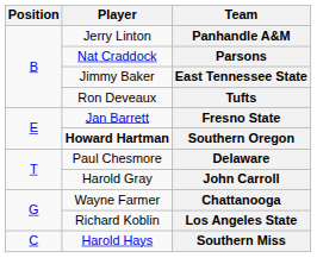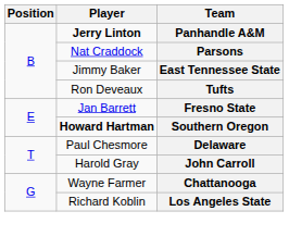 <table class="wikitable">
 <tr>
 <th>Position</th>
 <th>Player</th>
 <th>Team</th>
 </tr>
 <tr style="text-align:center;">
 <td rowspan="4"><a href='#'>B</a></td>
-<td>Jerry Linton</td>
+<td><strong>Jerry Linton</strong></td>
 <th Style = >Panhandle A&M</th>
 </tr>
 <tr style="text-align:center;">
 <td><a href='#'>Nat Craddock</a></td>
 <th Style = >Parsons</th>
 </tr>
 <tr style="text-align:center;">
 <td>Jimmy Baker</td>
 <th Style = >East Tennessee State</th>
 </tr>
 <tr style="text-align:center;">
 <td>Ron Deveaux</td>
 <th Style = >Tufts</th>
 </tr>
 <tr style="text-align:center;">
 <td rowspan="2"><a href='#'>E</a></td>
 <td><a href='#'>Jan Barrett</a></td>
 <th Style = >Fresno State</th>
 </tr>
 <tr style="text-align:center;">
 <td><strong>Howard Hartman</strong></td>
 <th Style = >Southern Oregon</th>
 </tr>
 <tr style="text-align:center;">
 <td rowspan="2"><a href='#'>T</a></td>
 <td>Paul Chesmore</td>
 <th Style = >Delaware</th>
 </tr>
 <tr style="text-align:center;">
 <td>Harold Gray</td>
 <th Style = >John Carroll</th>
 </tr>
 <tr style="text-align:center;">
 <td rowspan="2"><a href='#'>G</a></td>
 <td>Wayne Farmer</td>
 <th Style = >Chattanooga</th>
 </tr>
 <tr style="text-align:center;">
 <td>Richard Koblin</td>
 <th Style = >Los Angeles State</th>
 </tr>
-<tr style="text-align:center;">
-<td><a href='#'>C</a></td>
-<td><a href='#'>Harold Hays</a></td>
-<th Style = >Southern Miss</th>
-</tr>
 </table>
